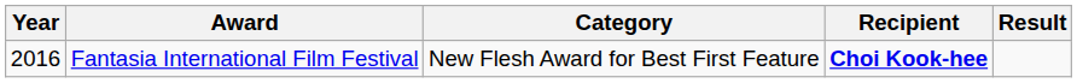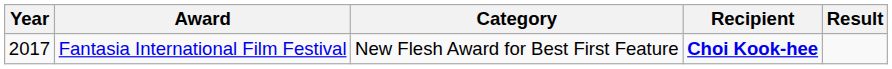 <table class="wikitable">
 <tr>
 <th>Year</th>
 <th>Award</th>
 <th>Category</th>
 <th>Recipient</th>
 <th>Result</th>
 </tr>
 <tr>
-<td rowspan="1">2016</td>
+<td rowspan="1">2017</td>
 <td><a href='#'>Fantasia International Film Festival</a></td>
 <td>New Flesh Award for Best First Feature</td>
 <td><strong><a href='#'>Choi Kook-hee</a></strong></td>
 <td></td>
 </tr>
 </table>
